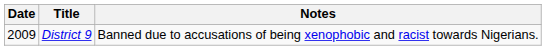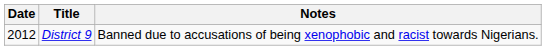 <table class="wikitable sortable">
 <tr>
 <th>Date</th>
 <th>Title</th>
 <th>Notes</th>
 </tr>
 <tr>
-<td>2009</td>
+<td>2012</td>
 <td><em><a href='#'>District 9</a></em></td>
 <td>Banned due to accusations of being <a href='#'>xenophobic</a> and <a href='#'>racist</a> towards Nigerians.</td>
 </tr>
 </table>
